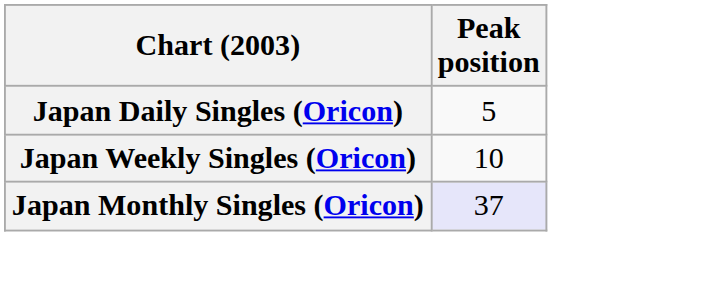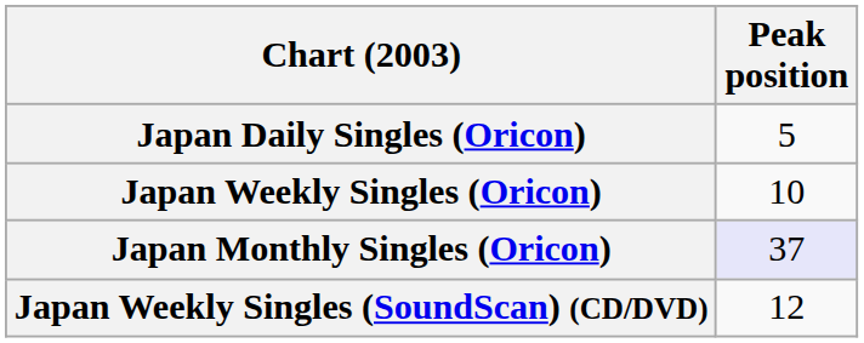 <table class="wikitable sortable plainrowheaders" style="text-align:center;">
 <tr>
 <th scope="col">Chart (2003)</th>
 <th scope="col">Peak<br>position</th>
 </tr>
 <tr>
 <th scope="row">Japan Daily Singles (<a href='#'>Oricon</a>)</th>
 <td style="text-align:center;">5</td>
 </tr>
 <tr>
 <th scope="row">Japan Weekly Singles (<a href='#'>Oricon</a>)</th>
 <td style="text-align:center;">10</td>
 </tr>
 <tr>
 <th scope="row">Japan Monthly Singles (<a href='#'>Oricon</a>)</th>
 <td style="background: lavender; text-align:center;">37</td>
 </tr>
+<tr>
+<th scope="row">Japan Weekly Singles (<a href='#'>SoundScan</a>) <small>(CD/DVD)</small></th>
+<td style="text-align:center;">12</td>
+</tr>
 </table>
